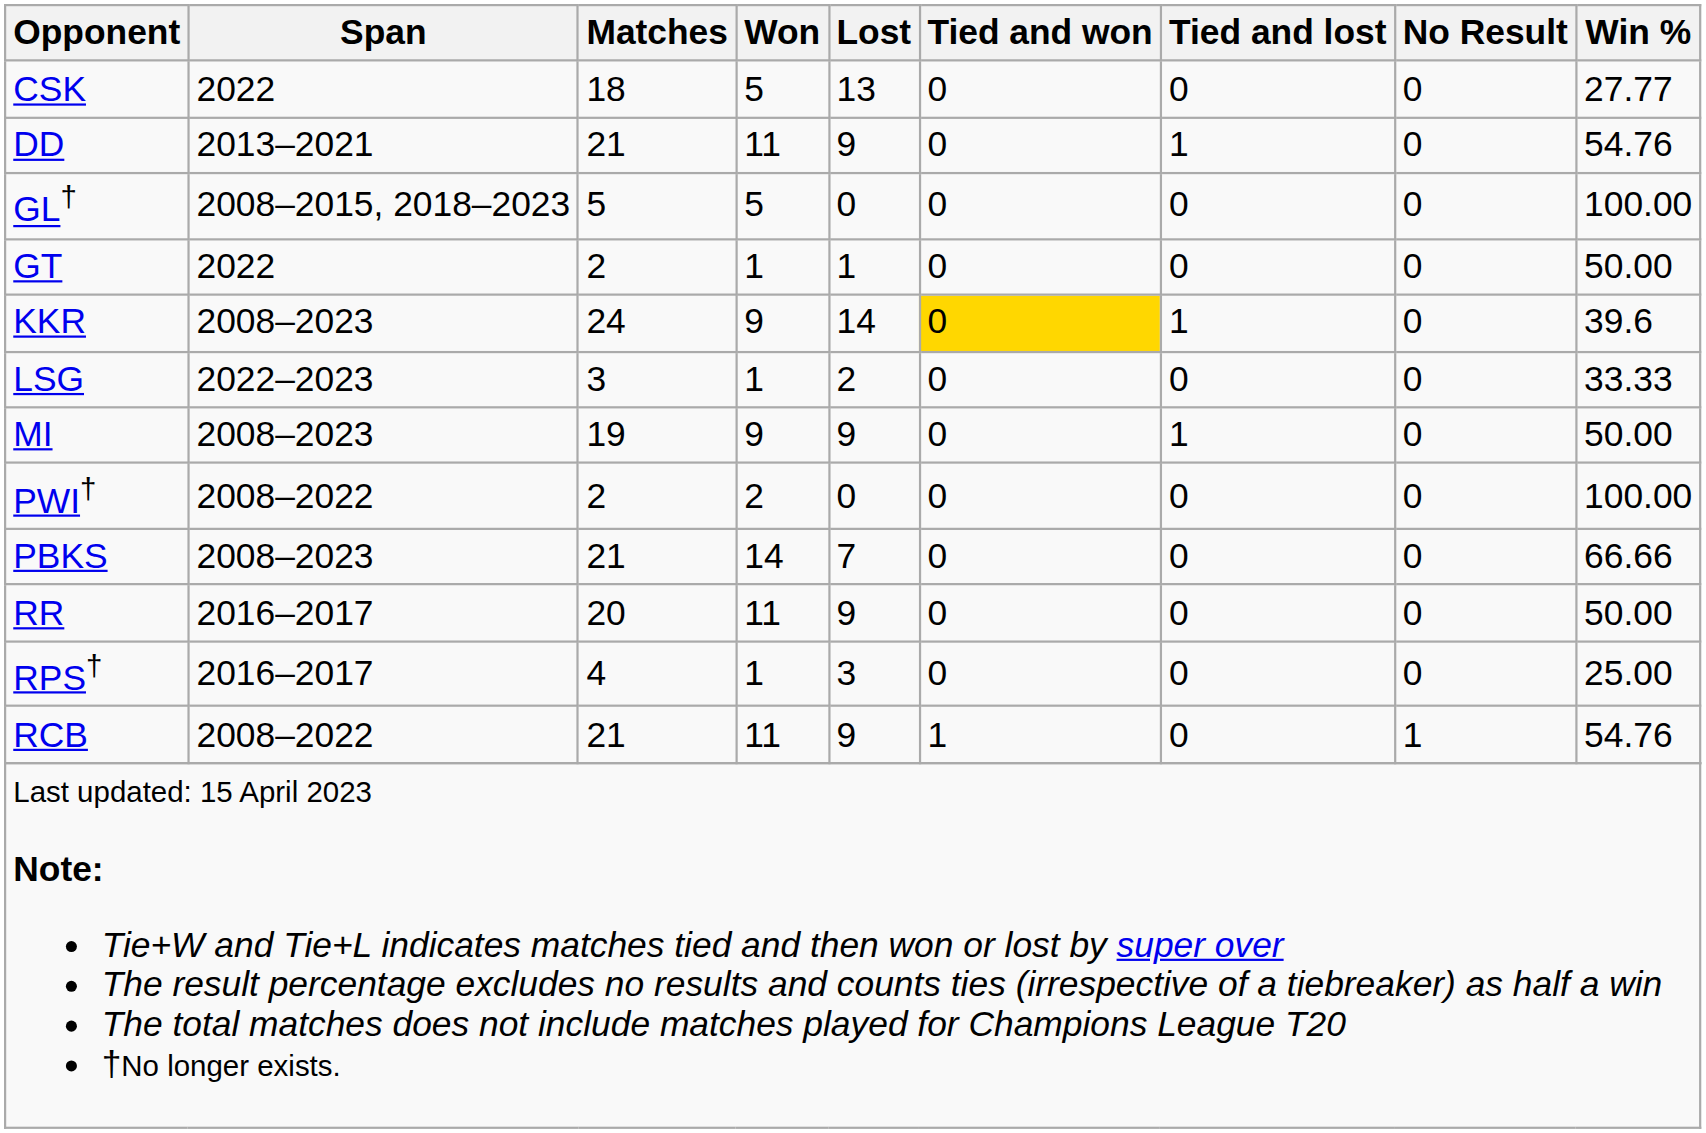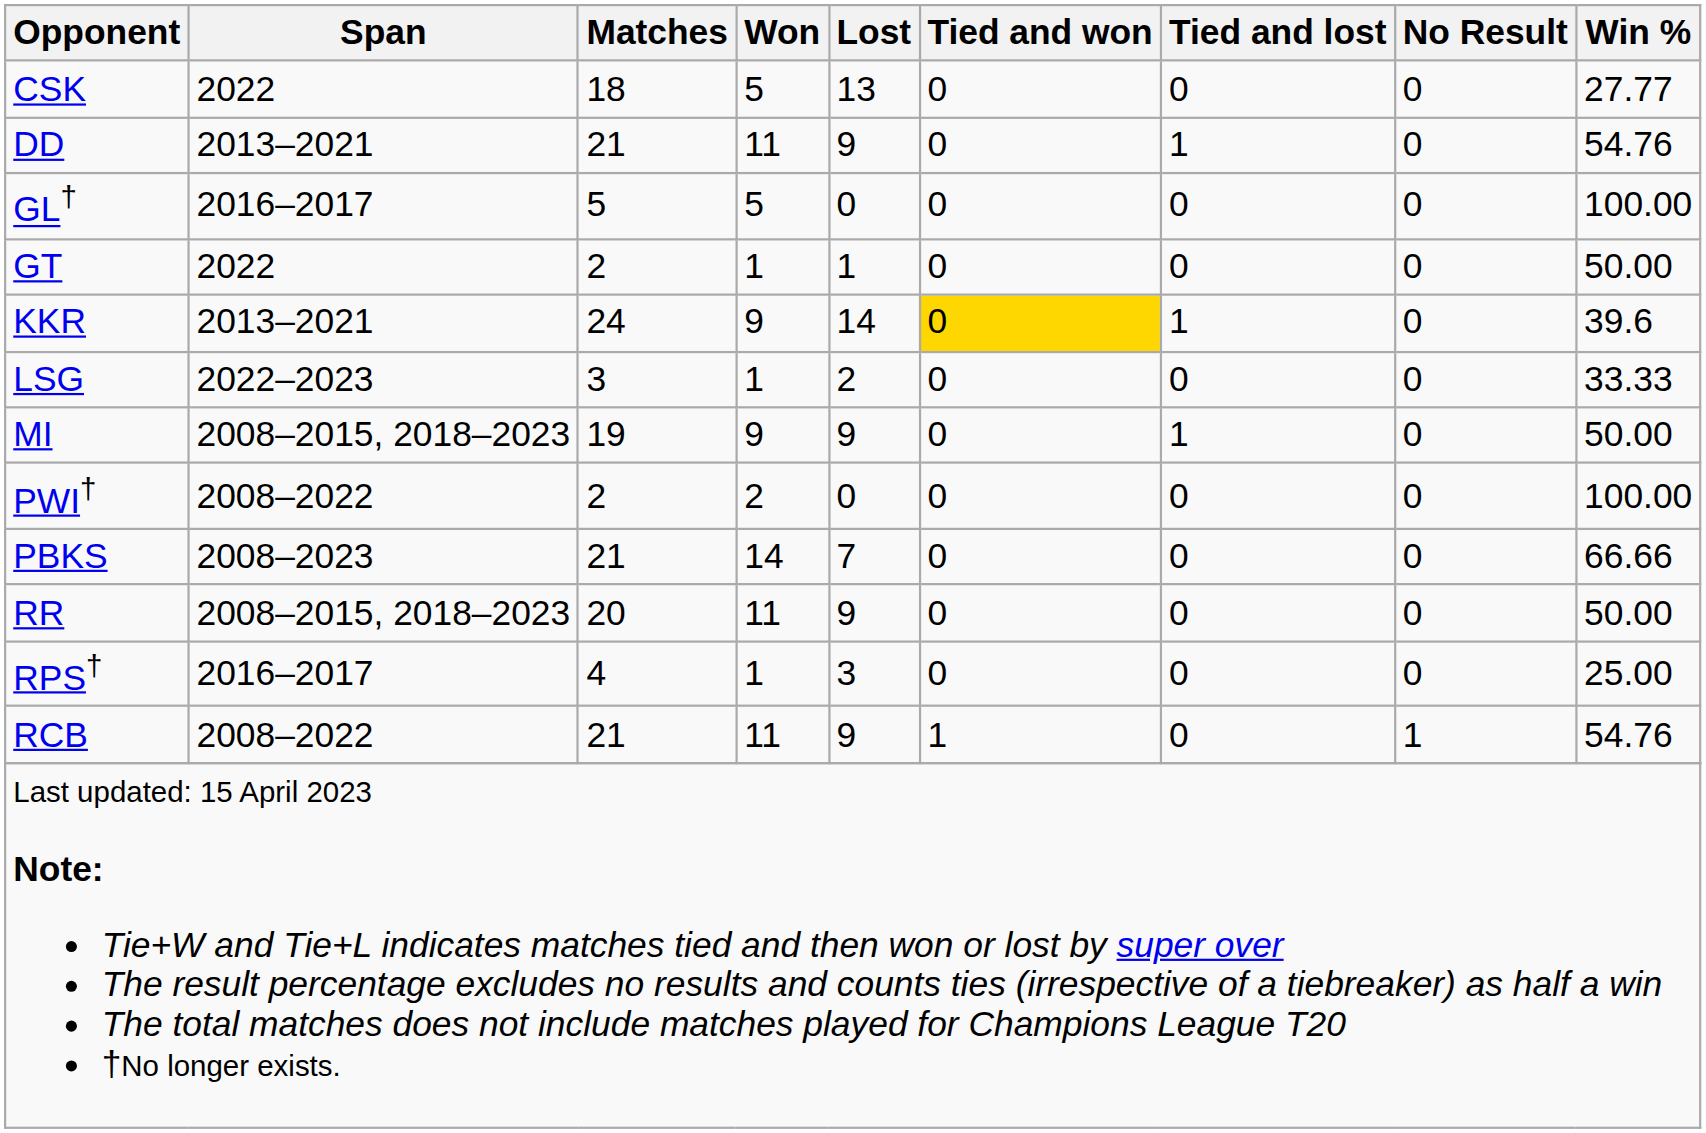 <table class="wikitable">
 <tr>
 <th>Opponent</th>
 <th>Span</th>
 <th>Matches</th>
 <th>Won</th>
 <th>Lost</th>
 <th>Tied and won</th>
 <th>Tied and lost</th>
 <th>No Result</th>
 <th>Win %</th>
 </tr>
 <tr>
 <td style="text-align:left"><a href='#'>CSK</a></td>
 <td>2022</td>
 <td>18</td>
 <td>5</td>
 <td>13</td>
 <td>0</td>
 <td>0</td>
 <td>0</td>
 <td>27.77</td>
 </tr>
 <tr>
 <td style="text-align:left"><a href='#'>DD</a></td>
 <td>2013–2021</td>
 <td>21</td>
 <td>11</td>
 <td>9</td>
 <td>0</td>
 <td>1</td>
 <td>0</td>
 <td>54.76</td>
 </tr>
 <tr>
 <td style="text-align:left"><a href='#'>GL</a><sup>†</sup></td>
-<td>2008–2015, 2018–2023</td>
+<td>2016–2017</td>
 <td>5</td>
 <td>5</td>
 <td>0</td>
 <td>0</td>
 <td>0</td>
 <td>0</td>
 <td>100.00</td>
 </tr>
 <tr>
 <td><a href='#'>GT</a></td>
 <td>2022</td>
 <td>2</td>
 <td>1</td>
 <td>1</td>
 <td>0</td>
 <td>0</td>
 <td>0</td>
 <td>50.00</td>
 </tr>
 <tr>
 <td style="text-align:left"><a href='#'>KKR</a></td>
-<td>2008–2023</td>
+<td>2013–2021</td>
 <td>24</td>
 <td>9</td>
 <td>14</td>
 <td style="background: gold;">0</td>
 <td>1</td>
 <td>0</td>
 <td>39.6</td>
 </tr>
 <tr>
 <td><a href='#'>LSG</a></td>
 <td>2022–2023</td>
 <td>3</td>
 <td>1</td>
 <td>2</td>
 <td>0</td>
 <td>0</td>
 <td>0</td>
 <td>33.33</td>
 </tr>
 <tr>
 <td style="text-align:left"><a href='#'>MI</a></td>
-<td>2008–2023</td>
+<td>2008–2015, 2018–2023</td>
 <td>19</td>
 <td>9</td>
 <td>9</td>
 <td>0</td>
 <td>1</td>
 <td>0</td>
 <td>50.00</td>
 </tr>
 <tr>
 <td style="text-align:left"><a href='#'>PWI</a><sup>†</sup></td>
 <td>2008–2022</td>
 <td>2</td>
 <td>2</td>
 <td>0</td>
 <td>0</td>
 <td>0</td>
 <td>0</td>
 <td>100.00</td>
 </tr>
 <tr>
 <td style="text-align:left"><a href='#'>PBKS</a></td>
 <td>2008–2023</td>
 <td>21</td>
 <td>14</td>
 <td>7</td>
 <td>0</td>
 <td>0</td>
 <td>0</td>
 <td>66.66</td>
 </tr>
 <tr>
 <td style="text-align:left"><a href='#'>RR</a></td>
-<td>2016–2017</td>
+<td>2008–2015, 2018–2023</td>
 <td>20</td>
 <td>11</td>
 <td>9</td>
 <td>0</td>
 <td>0</td>
 <td>0</td>
 <td>50.00</td>
 </tr>
 <tr>
 <td style="text-align:left"><a href='#'>RPS</a><sup>†</sup></td>
 <td>2016–2017</td>
 <td>4</td>
 <td>1</td>
 <td>3</td>
 <td>0</td>
 <td>0</td>
 <td>0</td>
 <td>25.00</td>
 </tr>
 <tr>
 <td style="text-align:left"><a href='#'>RCB</a></td>
 <td>2008–2022</td>
 <td>21</td>
 <td>11</td>
 <td>9</td>
 <td>1</td>
 <td>0</td>
 <td>1</td>
 <td>54.76</td>
 </tr>
 <tr>
 </tr>
 <tr class=sortbottom>
 <td colspan=10><small>Last updated: 15 April 2023</small><br><br><strong>Note:</strong><ul><li><em>Tie+W and Tie+L indicates matches tied and then won or lost by <a href='#'>super over</a></em></li><li><em>The result percentage excludes no results and counts ties (irrespective of a tiebreaker) as half a win</em></li><li><em>The total matches does not include matches played for Champions League T20</em></li><li>†<small>No longer exists.</small></li></ul></td>
 </tr>
 </table>
